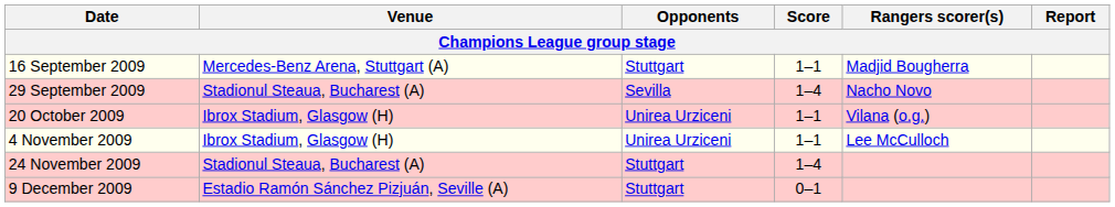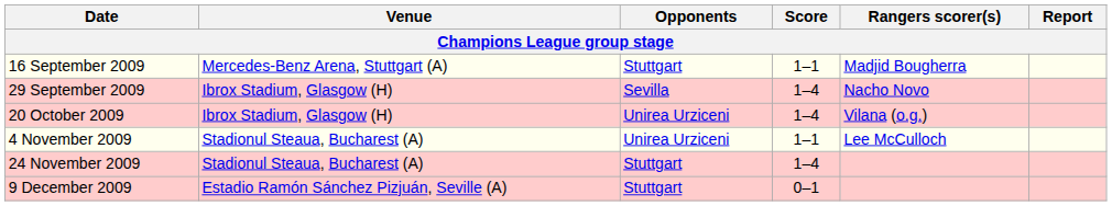 <table class="wikitable" width=90%>
 <tr>
 <th>Date</th>
 <th>Venue</th>
 <th>Opponents</th>
 <th>Score</th>
 <th>Rangers scorer(s)</th>
 <th>Report</th>
 </tr>
 <tr>
 <th colspan=7><a href='#'>Champions League group stage</a></th>
 </tr>
 <tr bgcolor=#FFFFEE>
 <td>16 September 2009</td>
 <td><a href='#'>Mercedes-Benz Arena</a>, <a href='#'>Stuttgart</a> (A)</td>
 <td> <a href='#'>Stuttgart</a></td>
 <td align=center>1–1</td>
 <td><a href='#'>Madjid Bougherra</a></td>
 <td></td>
 </tr>
 <tr bgcolor=#FFCCCC>
 <td>29 September 2009</td>
-<td><a href='#'>Stadionul Steaua</a>, <a href='#'>Bucharest</a> (A)</td>
+<td><a href='#'>Ibrox Stadium</a>, <a href='#'>Glasgow</a> (H)</td>
 <td> <a href='#'>Sevilla</a></td>
 <td align=center>1–4</td>
 <td><a href='#'>Nacho Novo</a></td>
 <td></td>
 </tr>
 <tr bgcolor=#FFCCCC>
 <td>20 October 2009</td>
 <td><a href='#'>Ibrox Stadium</a>, <a href='#'>Glasgow</a> (H)</td>
 <td> <a href='#'>Unirea Urziceni</a></td>
-<td align=center>1–1</td>
+<td align=center>1–4</td>
 <td><a href='#'>Vilana</a> (<a href='#'>o.g.</a>)</td>
 <td></td>
 </tr>
 <tr bgcolor=#FFFFEE>
 <td>4 November 2009</td>
-<td><a href='#'>Ibrox Stadium</a>, <a href='#'>Glasgow</a> (H)</td>
+<td><a href='#'>Stadionul Steaua</a>, <a href='#'>Bucharest</a> (A)</td>
 <td> <a href='#'>Unirea Urziceni</a></td>
 <td align=center>1–1</td>
 <td><a href='#'>Lee McCulloch</a></td>
 <td></td>
 </tr>
 <tr bgcolor=#FFCCCC>
 <td>24 November 2009</td>
 <td><a href='#'>Stadionul Steaua</a>, <a href='#'>Bucharest</a> (A)</td>
 <td> <a href='#'>Stuttgart</a></td>
 <td align=center>1–4</td>
 <td></td>
 <td></td>
 </tr>
 <tr bgcolor=#FFCCCC>
 <td>9 December 2009</td>
 <td><a href='#'>Estadio Ramón Sánchez Pizjuán</a>, <a href='#'>Seville</a> (A)</td>
 <td> <a href='#'>Stuttgart</a></td>
 <td align=center>0–1</td>
 <td></td>
 <td></td>
 </tr>
 </table>
